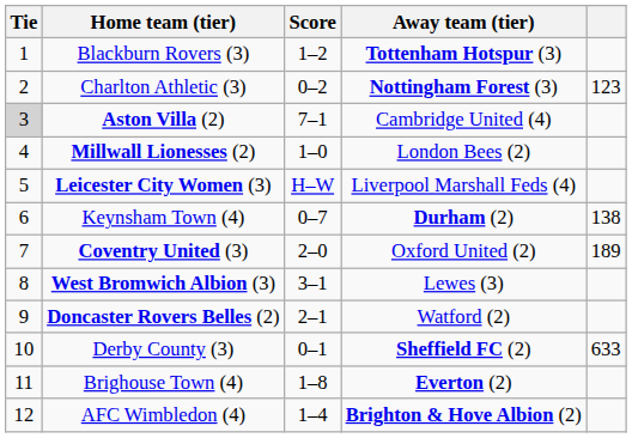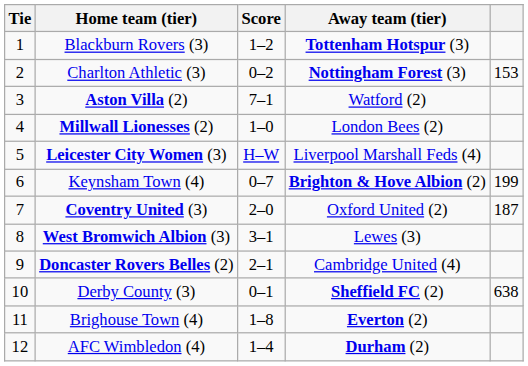 <table class="wikitable" style="text-align:center; font-size:85%">
 <tr>
 <th>Tie</th>
 <th>Home team (tier)</th>
 <th>Score</th>
 <th>Away team (tier)</th>
 <th></th>
 </tr>
 <tr>
 <td>1</td>
 <td><a href='#'>Blackburn Rovers</a> (3)</td>
 <td>1–2</td>
 <td><strong><a href='#'>Tottenham Hotspur</a></strong> (3)</td>
 <td></td>
 </tr>
 <tr>
 <td>2</td>
 <td><a href='#'>Charlton Athletic</a> (3)</td>
 <td>0–2</td>
 <td><strong><a href='#'>Nottingham Forest</a></strong> (3)</td>
-<td>123</td>
+<td>153</td>
 </tr>
 <tr>
-<td style="background: lightgrey;">3</td>
+<td>3</td>
 <td><strong><a href='#'>Aston Villa</a></strong> (2)</td>
 <td>7–1</td>
-<td><a href='#'>Cambridge United</a> (4)</td>
+<td><a href='#'>Watford</a> (2)</td>
 <td></td>
 </tr>
 <tr>
 <td>4</td>
 <td><strong><a href='#'>Millwall Lionesses</a></strong> (2)</td>
 <td>1–0</td>
 <td><a href='#'>London Bees</a> (2)</td>
 <td></td>
 </tr>
 <tr>
 <td>5</td>
 <td><strong><a href='#'>Leicester City Women</a></strong> (3)</td>
 <td><a href='#'>H–W</a></td>
 <td><a href='#'>Liverpool Marshall Feds</a> (4)</td>
 <td></td>
 </tr>
 <tr>
 <td>6</td>
 <td><a href='#'>Keynsham Town</a> (4)</td>
 <td>0–7</td>
-<td><strong><a href='#'>Durham</a></strong> (2)</td>
-<td>138</td>
+<td><strong><a href='#'>Brighton & Hove Albion</a></strong> (2)</td>
+<td>199</td>
 </tr>
 <tr>
 <td>7</td>
 <td><strong><a href='#'>Coventry United</a></strong> (3)</td>
 <td>2–0</td>
 <td><a href='#'>Oxford United</a> (2)</td>
-<td>189</td>
+<td>187</td>
 </tr>
 <tr>
 <td>8</td>
 <td><strong><a href='#'>West Bromwich Albion</a></strong> (3)</td>
 <td>3–1</td>
 <td><a href='#'>Lewes</a> (3)</td>
 <td></td>
 </tr>
 <tr>
 <td>9</td>
 <td><strong><a href='#'>Doncaster Rovers Belles</a></strong> (2)</td>
 <td>2–1</td>
-<td><a href='#'>Watford</a> (2)</td>
+<td><a href='#'>Cambridge United</a> (4)</td>
 <td></td>
 </tr>
 <tr>
 <td>10</td>
 <td><a href='#'>Derby County</a> (3)</td>
 <td>0–1</td>
 <td><strong><a href='#'>Sheffield FC</a></strong> (2)</td>
-<td>633</td>
+<td>638</td>
 </tr>
 <tr>
 <td>11</td>
 <td><a href='#'>Brighouse Town</a> (4)</td>
 <td>1–8</td>
 <td><strong><a href='#'>Everton</a></strong> (2)</td>
 <td></td>
 </tr>
 <tr>
 <td>12</td>
 <td><a href='#'>AFC Wimbledon</a> (4)</td>
 <td>1–4</td>
-<td><strong><a href='#'>Brighton & Hove Albion</a></strong> (2)</td>
+<td><strong><a href='#'>Durham</a></strong> (2)</td>
 <td></td>
 </tr>
 </table>
